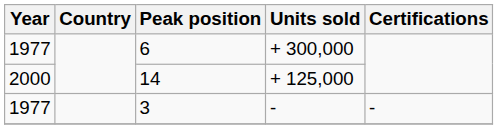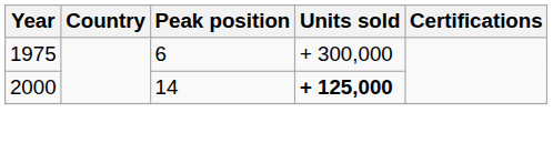 <table class="wikitable">
 <tr>
 <th>Year</th>
 <th>Country</th>
 <th>Peak position</th>
 <th>Units sold</th>
 <th>Certifications</th>
 </tr>
 <tr>
-<td>1977</td>
+<td>1975</td>
 <td rowspan="2"></td>
 <td>6</td>
 <td>+ 300,000</td>
 <td rowspan="2"></td>
 </tr>
 <tr>
 <td>2000</td>
 <td>14</td>
-<td>+ 125,000</td>
-</tr>
-<tr>
-<td>1977</td>
-<td></td>
-<td>3</td>
-<td>-</td>
-<td>-</td>
+<td><strong>+ 125,000</strong></td>
 </tr>
 <tr>
 </tr>
 </table>
